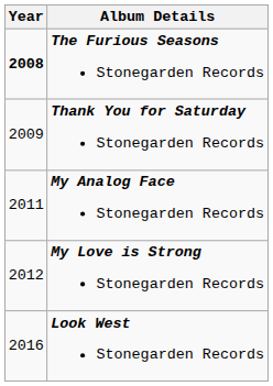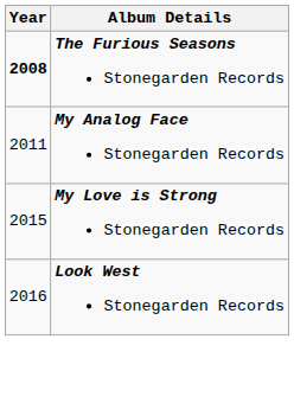 <table class="wikitable">
 <tr>
 <th>Year</th>
 <th>Album Details</th>
 </tr>
 <tr>
 <td><strong>2008</strong></td>
 <td><strong><em>The Furious Seasons</em></strong><br><ul><li>Stonegarden Records</li></ul></td>
 </tr>
 <tr>
-<td>2009</td>
-<td><strong><em>Thank You for Saturday</em></strong><br><ul><li>Stonegarden Records</li></ul></td>
-</tr>
-<tr>
 <td>2011</td>
 <td><strong><em>My Analog Face</em></strong><br><ul><li>Stonegarden Records</li></ul></td>
 </tr>
 <tr>
-<td>2012</td>
+<td>2015</td>
 <td><strong><em>My Love is Strong</em></strong><br><ul><li>Stonegarden Records</li></ul></td>
 </tr>
 <tr>
 <td>2016</td>
 <td><strong><em>Look West</em></strong><br><ul><li>Stonegarden Records</li></ul></td>
 </tr>
 </table>
